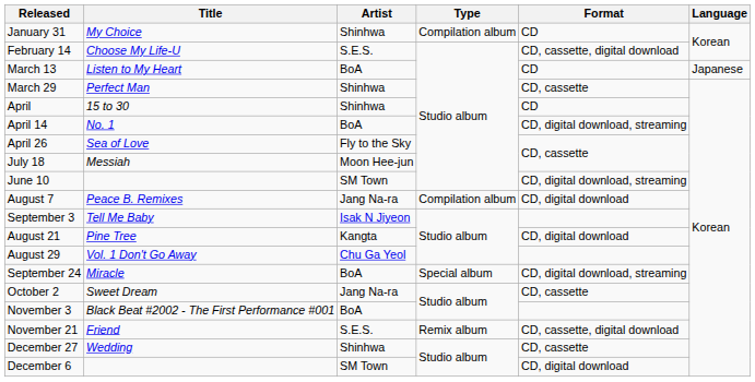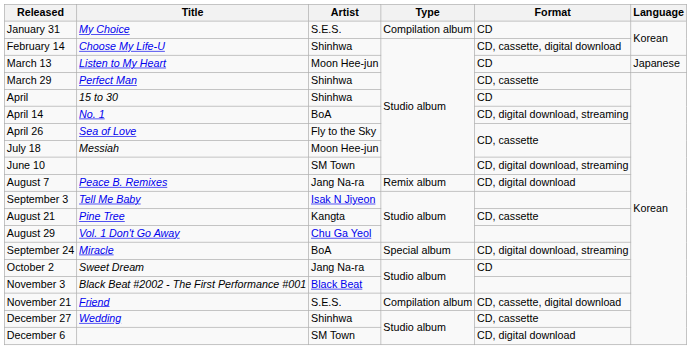 <table class="wikitable sortable">
 <tr>
 <th scope="col">Released</th>
 <th scope="col">Title</th>
 <th scope="col">Artist</th>
 <th scope="col">Type</th>
 <th scope="col">Format</th>
 <th scope="col">Language</th>
 </tr>
 <tr>
 <td>January 31</td>
 <td><em><a href='#'>My Choice</a></em></td>
-<td>Shinhwa</td>
+<td>S.E.S.</td>
 <td>Compilation album</td>
 <td>CD</td>
 <td rowspan="2">Korean</td>
 </tr>
 <tr>
 <td>February 14</td>
 <td><em><a href='#'>Choose My Life-U</a></em></td>
-<td>S.E.S.</td>
+<td>Shinhwa</td>
 <td rowspan="8">Studio album</td>
 <td>CD, cassette, digital download</td>
 </tr>
 <tr>
 <td>March 13</td>
 <td><em><a href='#'>Listen to My Heart</a></em></td>
-<td>BoA</td>
+<td>Moon Hee-jun</td>
 <td>CD</td>
 <td>Japanese</td>
 </tr>
 <tr>
 <td>March 29</td>
 <td><em><a href='#'>Perfect Man</a></em></td>
 <td>Shinhwa</td>
 <td>CD, cassette</td>
 <td rowspan="16">Korean</td>
 </tr>
 <tr>
 <td>April</td>
 <td><em>15 to 30</em></td>
 <td>Shinhwa</td>
 <td>CD</td>
 </tr>
 <tr>
 <td>April 14</td>
 <td><em><a href='#'>No. 1</a></em></td>
 <td>BoA</td>
 <td>CD, digital download, streaming</td>
 </tr>
 <tr>
 <td>April 26</td>
 <td><em><a href='#'>Sea of Love</a></em></td>
 <td>Fly to the Sky</td>
 <td rowspan="2">CD, cassette</td>
 </tr>
 <tr>
 <td>July 18</td>
 <td><em>Messiah</em></td>
 <td>Moon Hee-jun</td>
 </tr>
 <tr>
 <td>June 10</td>
 <td><em></em></td>
 <td>SM Town</td>
 <td>CD, digital download, streaming</td>
 </tr>
 <tr>
 <td>August 7</td>
 <td><em><a href='#'>Peace B. Remixes</a></em></td>
 <td>Jang Na-ra</td>
-<td>Compilation album</td>
+<td>Remix album</td>
 <td>CD, digital download</td>
 </tr>
 <tr>
 <td>September 3</td>
 <td><em><a href='#'>Tell Me Baby</a></em></td>
 <td><a href='#'>Isak N Jiyeon</a></td>
 <td rowspan="3">Studio album</td>
 <td></td>
 </tr>
 <tr>
 <td>August 21</td>
 <td><em><a href='#'>Pine Tree</a></em></td>
 <td>Kangta</td>
-<td>CD, digital download</td>
+<td>CD, cassette</td>
 </tr>
 <tr>
 <td>August 29</td>
 <td><em><a href='#'>Vol. 1 Don't Go Away</a></em></td>
 <td><a href='#'>Chu Ga Yeol</a></td>
 <td></td>
 </tr>
 <tr>
 <td>September 24</td>
 <td><em><a href='#'>Miracle</a></em></td>
 <td>BoA</td>
 <td>Special album</td>
 <td>CD, digital download, streaming</td>
 </tr>
 <tr>
 <td>October 2</td>
 <td><em>Sweet Dream</em></td>
 <td>Jang Na-ra</td>
 <td rowspan="2">Studio album</td>
-<td>CD, cassette</td>
+<td>CD</td>
 </tr>
 <tr>
 <td>November 3</td>
 <td><em>Black Beat #2002 - The First Performance #001</em></td>
-<td>BoA</td>
+<td><a href='#'>Black Beat</a></td>
 <td></td>
 </tr>
 <tr>
 <td>November 21</td>
 <td><em><a href='#'>Friend</a></em></td>
 <td>S.E.S.</td>
-<td>Remix album</td>
+<td>Compilation album</td>
 <td>CD, cassette, digital download</td>
 </tr>
 <tr>
 <td>December 27</td>
 <td><em><a href='#'>Wedding</a></em></td>
 <td>Shinhwa</td>
 <td rowspan="2">Studio album</td>
 <td>CD, cassette</td>
 </tr>
 <tr>
 <td>December 6</td>
 <td><em></em></td>
 <td>SM Town</td>
 <td>CD, digital download</td>
 </tr>
 </table>
